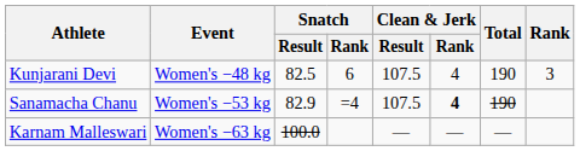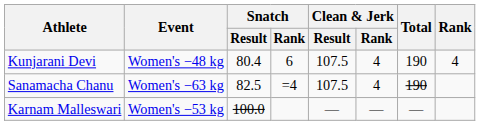 <table class="wikitable" style="font-size:90%">
 <tr>
 <th rowspan="2">Athlete</th>
 <th rowspan="2">Event</th>
 <th colspan="2">Snatch</th>
 <th colspan="2">Clean & Jerk</th>
 <th rowspan="2">Total</th>
 <th rowspan="2">Rank</th>
 </tr>
 <tr style="font-size:95%">
 <th>Result</th>
 <th>Rank</th>
 <th>Result</th>
 <th>Rank</th>
 </tr>
 <tr align=center>
 <td align=left><a href='#'>Kunjarani Devi</a></td>
 <td align=left><a href='#'>Women's −48 kg</a></td>
-<td>82.5</td>
+<td>80.4</td>
 <td>6</td>
 <td>107.5</td>
 <td>4</td>
 <td>190</td>
-<td>3</td>
+<td>4</td>
 </tr>
 <tr align=center>
 <td align=left><a href='#'>Sanamacha Chanu</a></td>
-<td align=left><a href='#'>Women's −53 kg</a></td>
-<td>82.9</td>
+<td align=left><a href='#'>Women's −63 kg</a></td>
+<td>82.5</td>
 <td>=4</td>
 <td>107.5</td>
-<td><strong>4</strong></td>
+<td>4</td>
 <td><s>190</s></td>
 <td></td>
 </tr>
 <tr align=center>
 <td align=left><a href='#'>Karnam Malleswari</a></td>
-<td align=left><a href='#'>Women's −63 kg</a></td>
+<td align=left><a href='#'>Women's −53 kg</a></td>
 <td><s>100.0</s></td>
 <td></td>
 <td>—</td>
 <td>—</td>
 <td>—</td>
 <td></td>
 </tr>
 </table>
